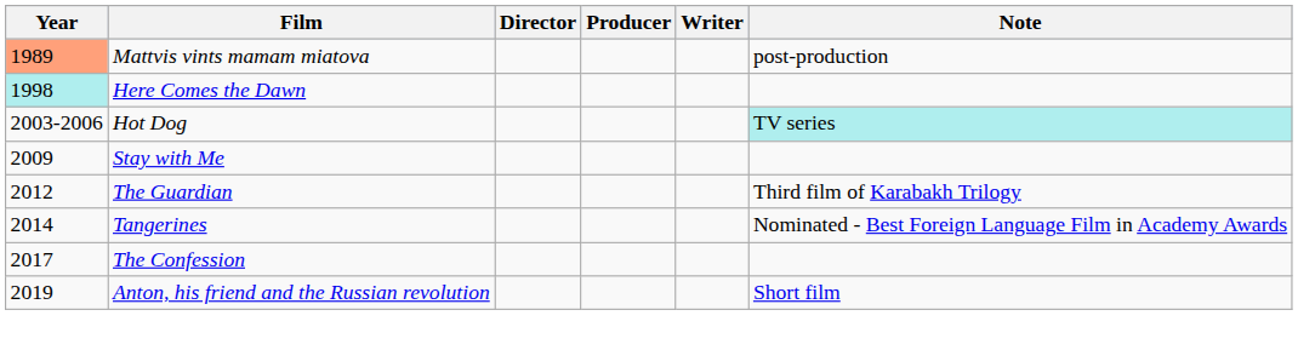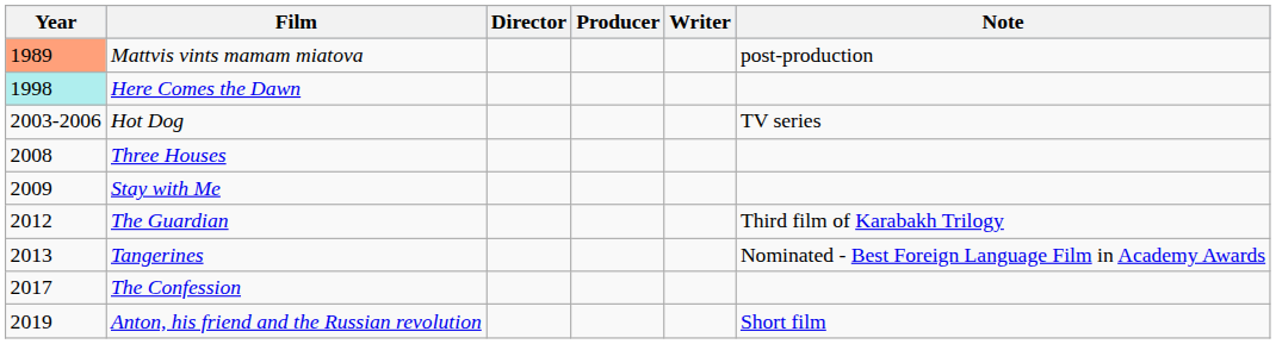 <table class="wikitable sortable">
 <tr style="background:#b0c4de; text-align:center;">
 <th>Year</th>
 <th>Film</th>
 <th>Director</th>
 <th>Producer</th>
 <th>Writer</th>
 <th>Note</th>
 </tr>
 <tr>
 <td style="background: lightsalmon;">1989</td>
 <td><em>Mattvis vints mamam miatova </em></td>
 <td></td>
 <td></td>
 <td></td>
 <td>post-production</td>
 </tr>
 <tr>
 <td style="background: paleturquoise;">1998</td>
 <td><em><a href='#'>Here Comes the Dawn</a></em></td>
 <td></td>
 <td></td>
 <td></td>
 <td></td>
 </tr>
 <tr>
 <td>2003-2006</td>
 <td><em>Hot Dog</em></td>
 <td></td>
 <td></td>
 <td></td>
-<td style="background: paleturquoise;">TV series</td>
+<td>TV series</td>
+</tr>
+<tr>
+<td>2008</td>
+<td><em><a href='#'>Three Houses</a></em></td>
+<td></td>
+<td></td>
+<td></td>
+<td></td>
 </tr>
 <tr>
 <td>2009</td>
 <td><em><a href='#'>Stay with Me</a></em></td>
 <td></td>
 <td></td>
 <td></td>
 <td></td>
 </tr>
 <tr>
 <td>2012</td>
 <td><em><a href='#'>The Guardian</a></em></td>
 <td></td>
 <td></td>
 <td></td>
 <td>Third film of <a href='#'>Karabakh Trilogy</a></td>
 </tr>
 <tr>
-<td>2014</td>
+<td>2013</td>
 <td><em><a href='#'>Tangerines</a></em></td>
 <td></td>
 <td></td>
 <td></td>
 <td>Nominated - <a href='#'>Best Foreign Language Film</a> in <a href='#'>Academy Awards</a></td>
 </tr>
 <tr>
 <td>2017</td>
 <td><em><a href='#'>The Confession</a></em></td>
 <td></td>
 <td></td>
 <td></td>
 <td></td>
 </tr>
 <tr>
 <td>2019</td>
 <td><em><a href='#'>Anton, his friend and the Russian revolution</a></em></td>
 <td></td>
 <td></td>
 <td></td>
 <td><a href='#'>Short film</a></td>
 </tr>
 </table>
